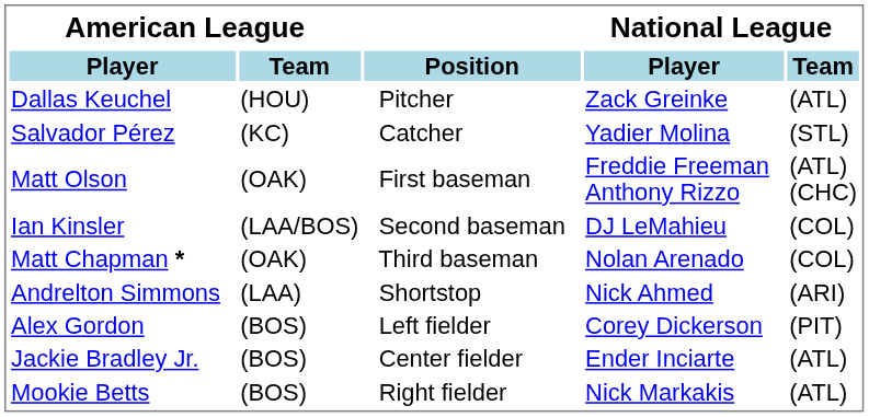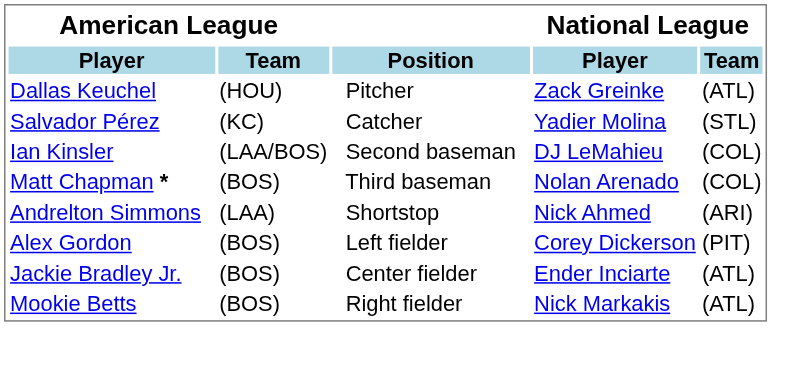 <table cellpadding="1"  style="width:auto; font-size:90%; border:1px solid gray;">
 <tr style="text-align:center; font-size:larger;">
 <th colspan=2>American League</th>
 <th></th>
 <th colspan=2>National League</th>
 </tr>
 <tr style="background:lightblue;">
 <th>Player</th>
 <th>Team</th>
 <th>Position</th>
 <th>Player</th>
 <th>Team</th>
 </tr>
 <tr>
 <td><a href='#'>Dallas Keuchel</a></td>
 <td>(HOU)</td>
 <td>  Pitcher</td>
 <td><a href='#'>Zack Greinke</a></td>
 <td>(ATL)</td>
 </tr>
 <tr>
 <td><a href='#'>Salvador Pérez</a></td>
 <td>(KC)</td>
 <td>  Catcher</td>
 <td><a href='#'>Yadier Molina</a></td>
 <td>(STL)</td>
 </tr>
 <tr>
-<td><a href='#'>Matt Olson</a></td>
-<td>(OAK)</td>
-<td>  First baseman</td>
-<td><a href='#'>Freddie Freeman</a>   <br><a href='#'>Anthony Rizzo</a></td>
-<td>(ATL)<br>(CHC)</td>
-</tr>
-<tr>
 <td><a href='#'>Ian Kinsler</a></td>
 <td>(LAA/BOS)</td>
 <td>  Second baseman  </td>
 <td><a href='#'>DJ LeMahieu</a></td>
 <td>(COL)</td>
 </tr>
 <tr>
 <td><a href='#'>Matt Chapman</a> <strong>*</strong></td>
-<td>(OAK)</td>
+<td>(BOS)</td>
 <td>  Third baseman</td>
 <td><a href='#'>Nolan Arenado</a></td>
 <td>(COL)</td>
 </tr>
 <tr>
 <td><a href='#'>Andrelton Simmons</a>  </td>
 <td>(LAA)</td>
 <td>  Shortstop</td>
 <td><a href='#'>Nick Ahmed</a>  </td>
 <td>(ARI)</td>
 </tr>
 <tr>
 <td><a href='#'>Alex Gordon</a></td>
 <td>(BOS)</td>
 <td>  Left fielder</td>
 <td><a href='#'>Corey Dickerson</a></td>
 <td>(PIT)</td>
 </tr>
 <tr>
 <td><a href='#'>Jackie Bradley Jr.</a></td>
 <td>(BOS)</td>
 <td>   Center fielder</td>
 <td><a href='#'>Ender Inciarte</a></td>
 <td>(ATL)</td>
 </tr>
 <tr>
 <td><a href='#'>Mookie Betts</a></td>
 <td>(BOS)</td>
 <td>   Right fielder</td>
 <td><a href='#'>Nick Markakis</a></td>
 <td>(ATL)</td>
 </tr>
 </table>
